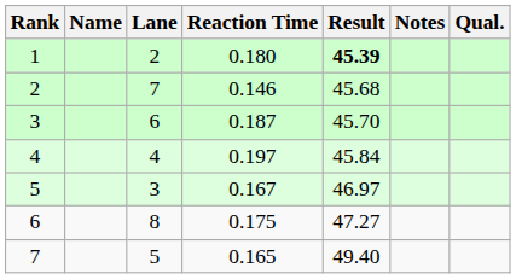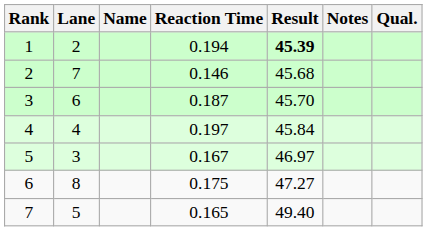 <table class="wikitable sortable" style="text-align:center">
 <tr>
 <th>Rank</th>
+<th>Lane</th>
 <th>Name</th>
-<th>Lane</th>
 <th>Reaction Time</th>
 <th>Result</th>
 <th>Notes</th>
 <th>Qual.</th>
 </tr>
 <tr bgcolor=ccffcc>
 <td>1</td>
+<td>2</td>
 <td align="left"></td>
-<td>2</td>
-<td>0.180</td>
+<td>0.194</td>
 <td><strong>45.39</strong></td>
 <td></td>
 <td></td>
 </tr>
 <tr bgcolor=ccffcc>
 <td>2</td>
+<td>7</td>
 <td align="left"></td>
-<td>7</td>
 <td>0.146</td>
 <td>45.68</td>
 <td></td>
 <td></td>
 </tr>
 <tr bgcolor=ccffcc>
 <td>3</td>
+<td>6</td>
 <td align="left"></td>
-<td>6</td>
 <td>0.187</td>
 <td>45.70</td>
 <td></td>
 <td></td>
 </tr>
 <tr bgcolor=ddffdd>
 <td>4</td>
+<td>4</td>
 <td align="left"></td>
-<td>4</td>
 <td>0.197</td>
 <td>45.84</td>
 <td></td>
 <td></td>
 </tr>
 <tr bgcolor=ddffdd>
 <td>5</td>
+<td>3</td>
 <td align="left"></td>
-<td>3</td>
 <td>0.167</td>
 <td>46.97</td>
 <td></td>
 <td></td>
 </tr>
 <tr>
 <td>6</td>
+<td>8</td>
 <td align="left"></td>
-<td>8</td>
 <td>0.175</td>
 <td>47.27</td>
 <td></td>
 <td></td>
 </tr>
 <tr>
 <td>7</td>
+<td>5</td>
 <td align="left"></td>
-<td>5</td>
 <td>0.165</td>
 <td>49.40</td>
 <td></td>
 <td></td>
 </tr>
 </table>
